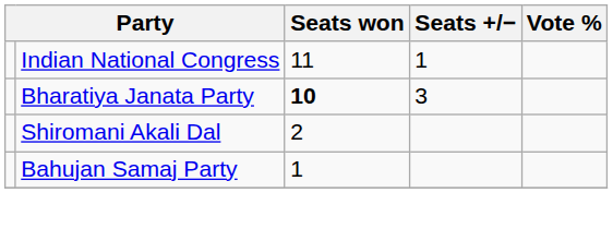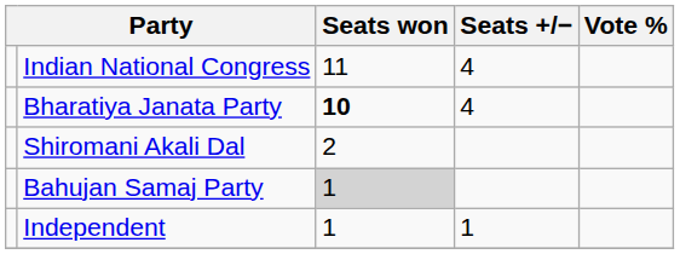 <table class="sortable wikitable">
 <tr>
 <th colspan="2">Party</th>
 <th>Seats won</th>
 <th><strong>Seats +/−</strong></th>
 <th>Vote %</th>
 </tr>
 <tr>
 <td></td>
 <td><a href='#'>Indian National Congress</a></td>
 <td>11</td>
-<td>1</td>
+<td>4</td>
 <td></td>
 </tr>
 <tr>
 <td></td>
 <td><a href='#'>Bharatiya Janata Party</a></td>
 <td><strong>10</strong></td>
-<td>3</td>
+<td>4</td>
 <td></td>
 </tr>
 <tr>
 <td></td>
 <td><a href='#'>Shiromani Akali Dal</a></td>
 <td>2</td>
 <td></td>
 <td></td>
 </tr>
 <tr>
 <td></td>
 <td><a href='#'>Bahujan Samaj Party</a></td>
+<td style="background: lightgrey;">1</td>
+<td></td>
+<td></td>
+</tr>
+<tr>
+<td></td>
+<td><a href='#'>Independent</a></td>
 <td>1</td>
-<td></td>
+<td>1</td>
 <td></td>
 </tr>
 <tr>
 </tr>
 </table>
